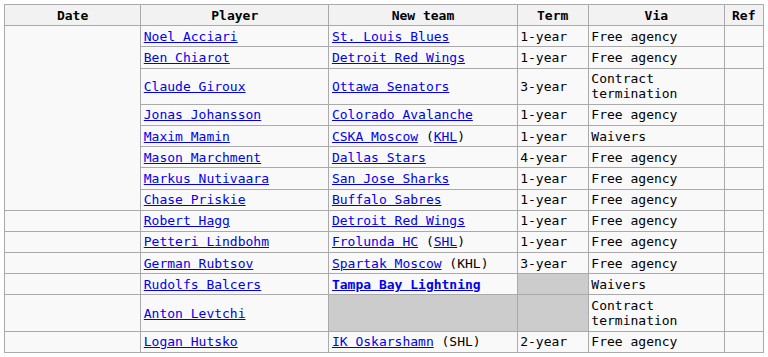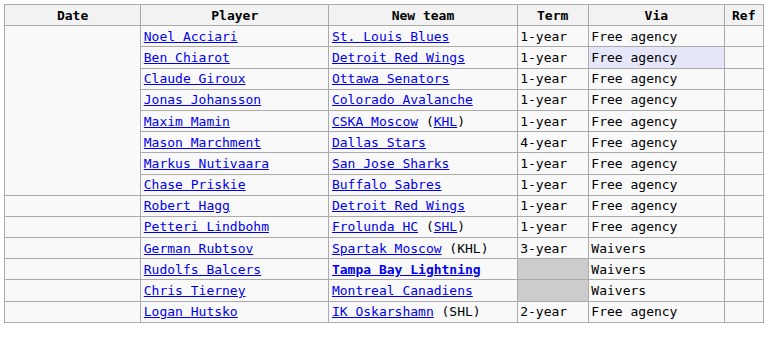 <table class="wikitable">
 <tr style="background:#ddd; text-align:center;">
 <th style="width: 10em;">Date</th>
 <th style="width: 14em;">Player</th>
 <th style="width: 14em;">New team</th>
 <th style="width: 5em;">Term</th>
 <th style="width: 10em;">Via</th>
 <th style="width: 2.5em;">Ref</th>
 </tr>
 <tr>
 <td rowspan=8></td>
 <td><a href='#'>Noel Acciari</a></td>
 <td><a href='#'>St. Louis Blues</a></td>
 <td>1-year</td>
 <td>Free agency</td>
 <td></td>
 </tr>
 <tr>
 <td><a href='#'>Ben Chiarot</a></td>
 <td><a href='#'>Detroit Red Wings</a></td>
 <td>1-year</td>
-<td>Free agency</td>
+<td style="background: lavender;">Free agency</td>
 <td></td>
 </tr>
 <tr>
 <td><a href='#'>Claude Giroux</a></td>
 <td><a href='#'>Ottawa Senators</a></td>
-<td>3-year</td>
-<td>Contract termination</td>
+<td>1-year</td>
+<td>Free agency</td>
 <td></td>
 </tr>
 <tr>
 <td><a href='#'>Jonas Johansson</a></td>
 <td><a href='#'>Colorado Avalanche</a></td>
 <td>1-year</td>
 <td>Free agency</td>
 <td></td>
 </tr>
 <tr>
 <td><a href='#'>Maxim Mamin</a></td>
 <td><a href='#'>CSKA Moscow</a> (<a href='#'>KHL</a>)</td>
 <td>1-year</td>
-<td>Waivers</td>
+<td>Free agency</td>
 <td></td>
 </tr>
 <tr>
 <td><a href='#'>Mason Marchment</a></td>
 <td><a href='#'>Dallas Stars</a></td>
 <td>4-year</td>
 <td>Free agency</td>
 <td></td>
 </tr>
 <tr>
 <td><a href='#'>Markus Nutivaara</a></td>
 <td><a href='#'>San Jose Sharks</a></td>
 <td>1-year</td>
 <td>Free agency</td>
 <td></td>
 </tr>
 <tr>
 <td><a href='#'>Chase Priskie</a></td>
 <td><a href='#'>Buffalo Sabres</a></td>
 <td>1-year</td>
 <td>Free agency</td>
 <td></td>
 </tr>
 <tr>
 <td></td>
 <td><a href='#'>Robert Hagg</a></td>
 <td><a href='#'>Detroit Red Wings</a></td>
 <td>1-year</td>
 <td>Free agency</td>
 <td></td>
 </tr>
 <tr>
 <td></td>
 <td><a href='#'>Petteri Lindbohm</a></td>
 <td><a href='#'>Frolunda HC</a> (<a href='#'>SHL</a>)</td>
 <td>1-year</td>
 <td>Free agency</td>
 <td></td>
 </tr>
 <tr>
 <td></td>
 <td><a href='#'>German Rubtsov</a></td>
 <td><a href='#'>Spartak Moscow</a> (KHL)</td>
 <td>3-year</td>
-<td>Free agency</td>
+<td>Waivers</td>
 <td></td>
 </tr>
 <tr>
 <td></td>
 <td><a href='#'>Rudolfs Balcers</a></td>
 <td><strong><a href='#'>Tampa Bay Lightning</a></strong></td>
 <td style="background:#ccc;"></td>
 <td>Waivers</td>
 <td></td>
 </tr>
 <tr>
 <td></td>
-<td><a href='#'>Anton Levtchi</a></td>
+<td><a href='#'>Chris Tierney</a></td>
+<td><a href='#'>Montreal Canadiens</a></td>
 <td style="background:#ccc;"></td>
-<td style="background:#ccc;"></td>
-<td>Contract termination</td>
+<td>Waivers</td>
 <td></td>
 </tr>
 <tr>
 <td></td>
 <td><a href='#'>Logan Hutsko</a></td>
 <td><a href='#'>IK Oskarshamn</a> (SHL)</td>
 <td>2-year</td>
 <td>Free agency</td>
 <td></td>
 </tr>
 </table>
